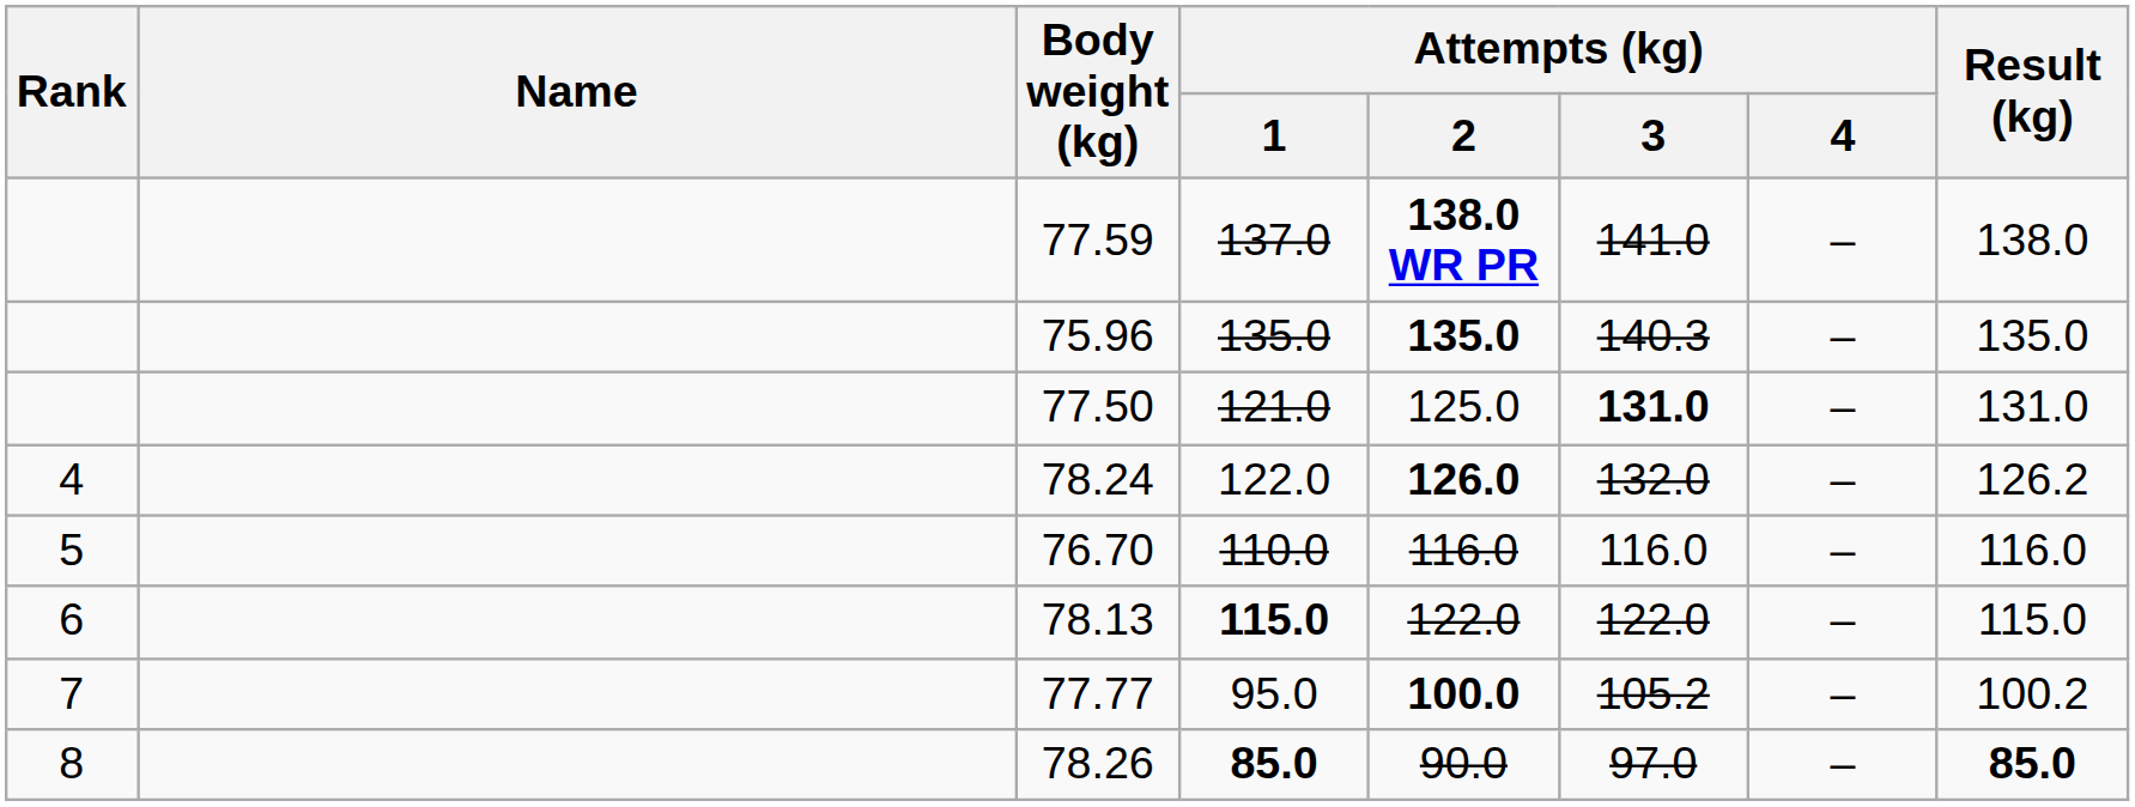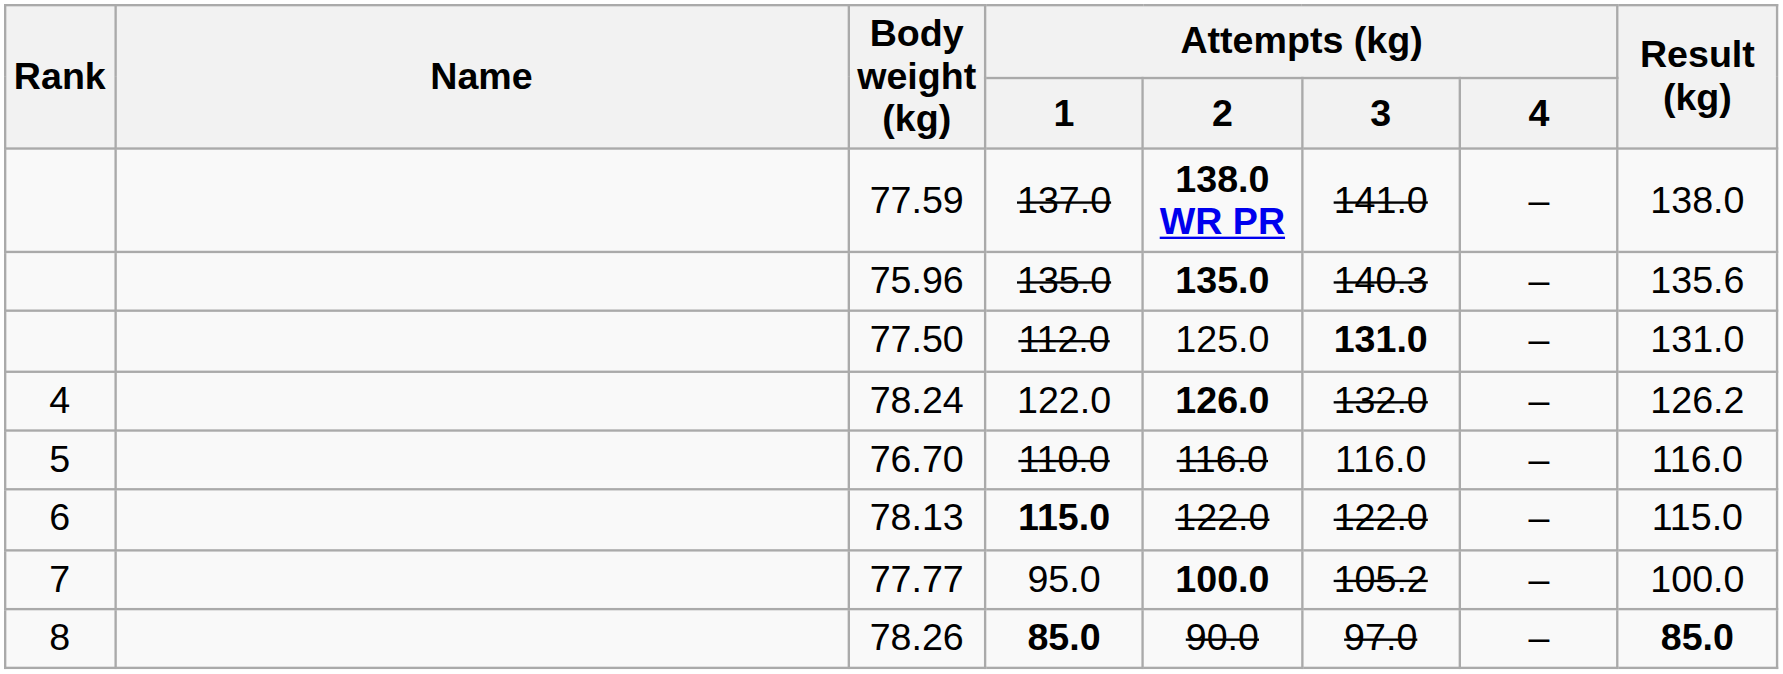 <table class="wikitable" style="text-align:center;">
 <tr>
 <th rowspan=2>Rank</th>
 <th rowspan=2 width=305>Name</th>
 <th rowspan=2 width=50>Body weight (kg)</th>
 <th colspan=4>Attempts (kg)</th>
 <th rowspan=2 width=60>Result (kg)</th>
 </tr>
 <tr>
 <th width=60>1</th>
 <th width=60>2</th>
 <th width=60>3</th>
 <th width=60>4</th>
 </tr>
 <tr>
 <td></td>
 <td align=left></td>
 <td>77.59</td>
 <td><s>137.0</s></td>
 <td><strong>138.0<br><a href='#'>WR PR</a></strong></td>
 <td><s>141.0</s></td>
 <td>–</td>
 <td>138.0</td>
 </tr>
 <tr>
 <td></td>
 <td align=left></td>
 <td>75.96</td>
 <td><s>135.0</s></td>
 <td><strong>135.0</strong></td>
 <td><s>140.3</s></td>
 <td>–</td>
-<td>135.0</td>
+<td>135.6</td>
 </tr>
 <tr>
 <td></td>
 <td align=left></td>
 <td>77.50</td>
-<td><s>121.0</s></td>
+<td><s>112.0</s></td>
 <td>125.0</td>
 <td><strong>131.0</strong></td>
 <td>–</td>
 <td>131.0</td>
 </tr>
 <tr>
 <td>4</td>
 <td align=left></td>
 <td>78.24</td>
 <td>122.0</td>
 <td><strong>126.0</strong></td>
 <td><s>132.0</s></td>
 <td>–</td>
 <td>126.2</td>
 </tr>
 <tr>
 <td>5</td>
 <td align=left></td>
 <td>76.70</td>
 <td><s>110.0</s></td>
 <td><s>116.0</s></td>
 <td>116.0</td>
 <td>–</td>
 <td>116.0</td>
 </tr>
 <tr>
 <td>6</td>
 <td align=left></td>
 <td>78.13</td>
 <td><strong>115.0</strong></td>
 <td><s>122.0</s></td>
 <td><s>122.0</s></td>
 <td>–</td>
 <td>115.0</td>
 </tr>
 <tr>
 <td>7</td>
 <td align=left></td>
 <td>77.77</td>
 <td>95.0</td>
 <td><strong>100.0</strong></td>
 <td><s>105.2</s></td>
 <td>–</td>
-<td>100.2</td>
+<td>100.0</td>
 </tr>
 <tr>
 <td>8</td>
 <td align=left></td>
 <td>78.26</td>
 <td><strong>85.0</strong></td>
 <td><s>90.0</s></td>
 <td><s>97.0</s></td>
 <td>–</td>
 <td><strong>85.0</strong></td>
 </tr>
 </table>
